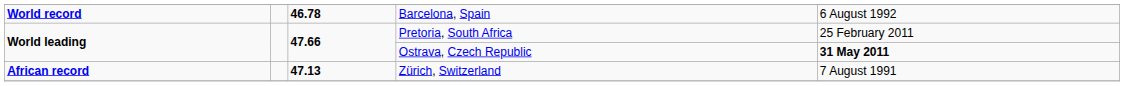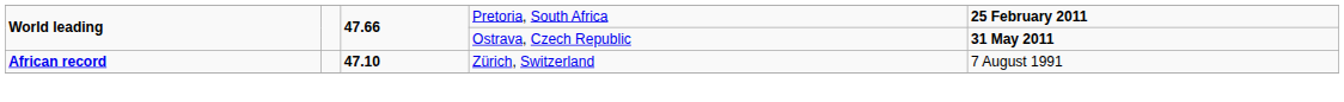 <table class="wikitable" width=75%>
 <tr>
-</tr>
-<tr>
-<td><strong><a href='#'>World record</a></strong></td>
-<td></td>
-<td><strong>46.78</strong></td>
-<td><a href='#'>Barcelona</a>, <a href='#'>Spain</a></td>
-<td>6 August 1992</td>
 </tr>
 <tr>
 <td rowspan=2><strong>World leading</strong></td>
 <td rowspan=2></td>
 <td rowspan=2><strong>47.66</strong></td>
 <td><a href='#'>Pretoria</a>, <a href='#'>South Africa</a></td>
-<td>25 February 2011</td>
+<td><strong>25 February 2011</strong></td>
 </tr>
 <tr>
 <td><a href='#'>Ostrava</a>, <a href='#'>Czech Republic</a></td>
 <td><strong>31 May 2011</strong></td>
 </tr>
 <tr>
 <td><strong><a href='#'>African record</a></strong></td>
 <td></td>
-<td><strong>47.13</strong></td>
+<td><strong>47.10</strong></td>
 <td><a href='#'>Zürich</a>, <a href='#'>Switzerland</a></td>
 <td>7 August 1991</td>
 </tr>
 <tr>
 </tr>
 </table>
